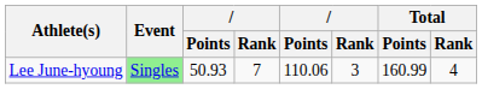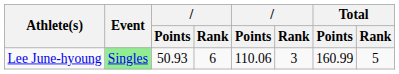 <table class="wikitable">
 <tr>
 <th rowspan="2">Athlete(s)</th>
 <th rowspan="2">Event</th>
 <th colspan="2">/</th>
 <th colspan="2">/</th>
 <th colspan="2">Total</th>
 </tr>
 <tr>
 <th>Points</th>
 <th>Rank</th>
 <th>Points</th>
 <th>Rank</th>
 <th>Points</th>
 <th>Rank</th>
 </tr>
 <tr>
 <td><a href='#'>Lee June-hyoung</a></td>
 <td style="background: lightgreen;"><a href='#'>Singles</a></td>
 <td align="center">50.93</td>
-<td align="center">7</td>
+<td align="center">6</td>
 <td align="center">110.06</td>
 <td align="center">3</td>
 <td align="center">160.99</td>
-<td align="center">4</td>
+<td align="center">5</td>
 </tr>
 </table>
